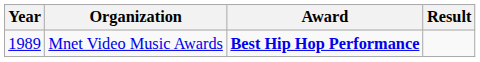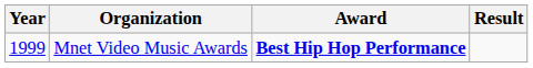 <table class="wikitable">
 <tr>
 <th scope="col">Year</th>
 <th scope="col">Organization</th>
 <th scope="col">Award</th>
 <th scope="col">Result</th>
 </tr>
 <tr>
-<td><a href='#'>1989</a></td>
+<td><a href='#'>1999</a></td>
 <td><a href='#'>Mnet Video Music Awards</a></td>
 <td><strong><a href='#'>Best Hip Hop Performance</a></strong></td>
 <td></td>
 </tr>
 </table>
